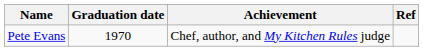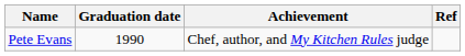 <table class="wikitable sortable">
 <tr>
 <th>Name</th>
 <th>Graduation date</th>
 <th>Achievement</th>
 <th>Ref</th>
 </tr>
 <tr>
 <td style="white-space: nowrap;"><a href='#'>Pete Evans</a></td>
-<td style="text-align:center">1970</td>
+<td style="text-align:center">1990</td>
 <td>Chef, author, and <em><a href='#'>My Kitchen Rules</a></em> judge</td>
 <td></td>
 </tr>
 </table>
